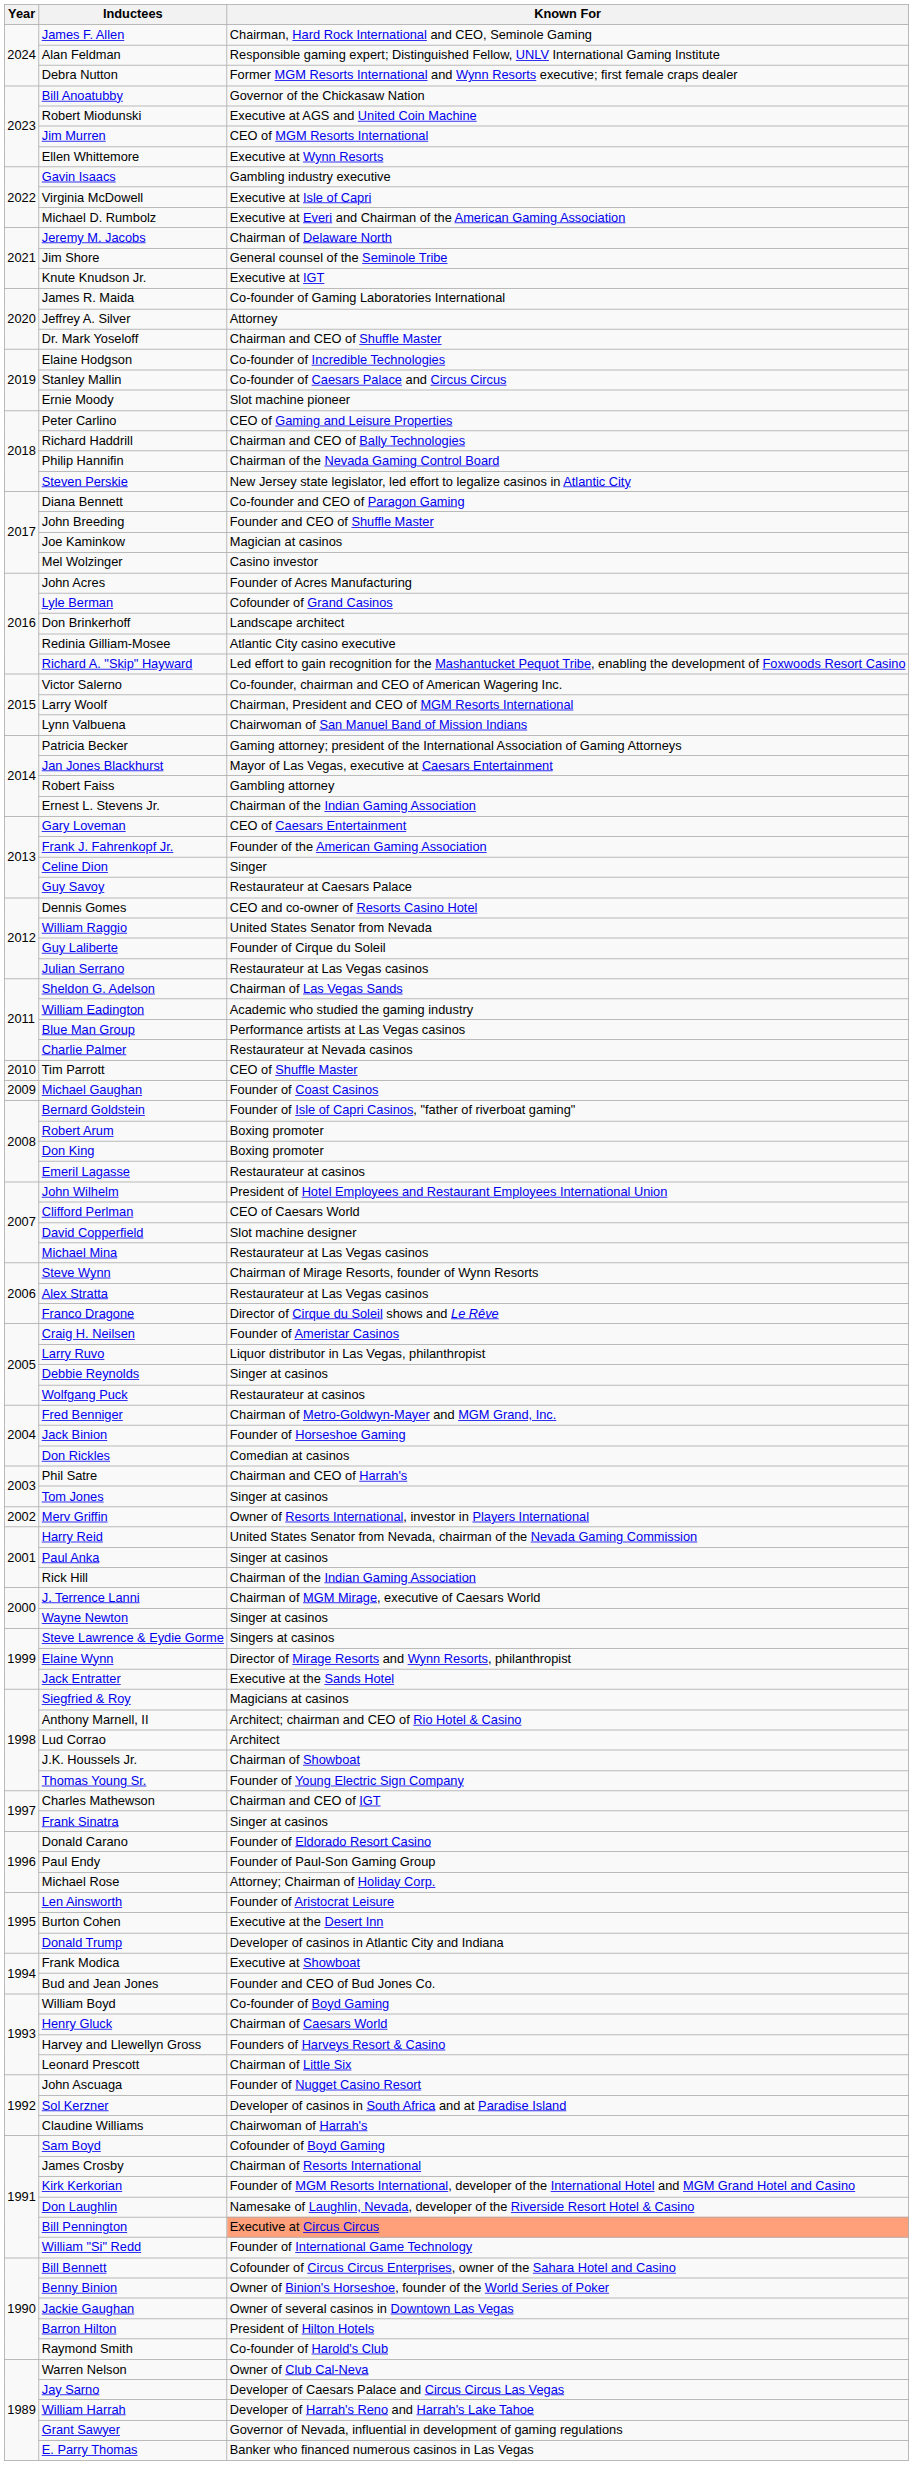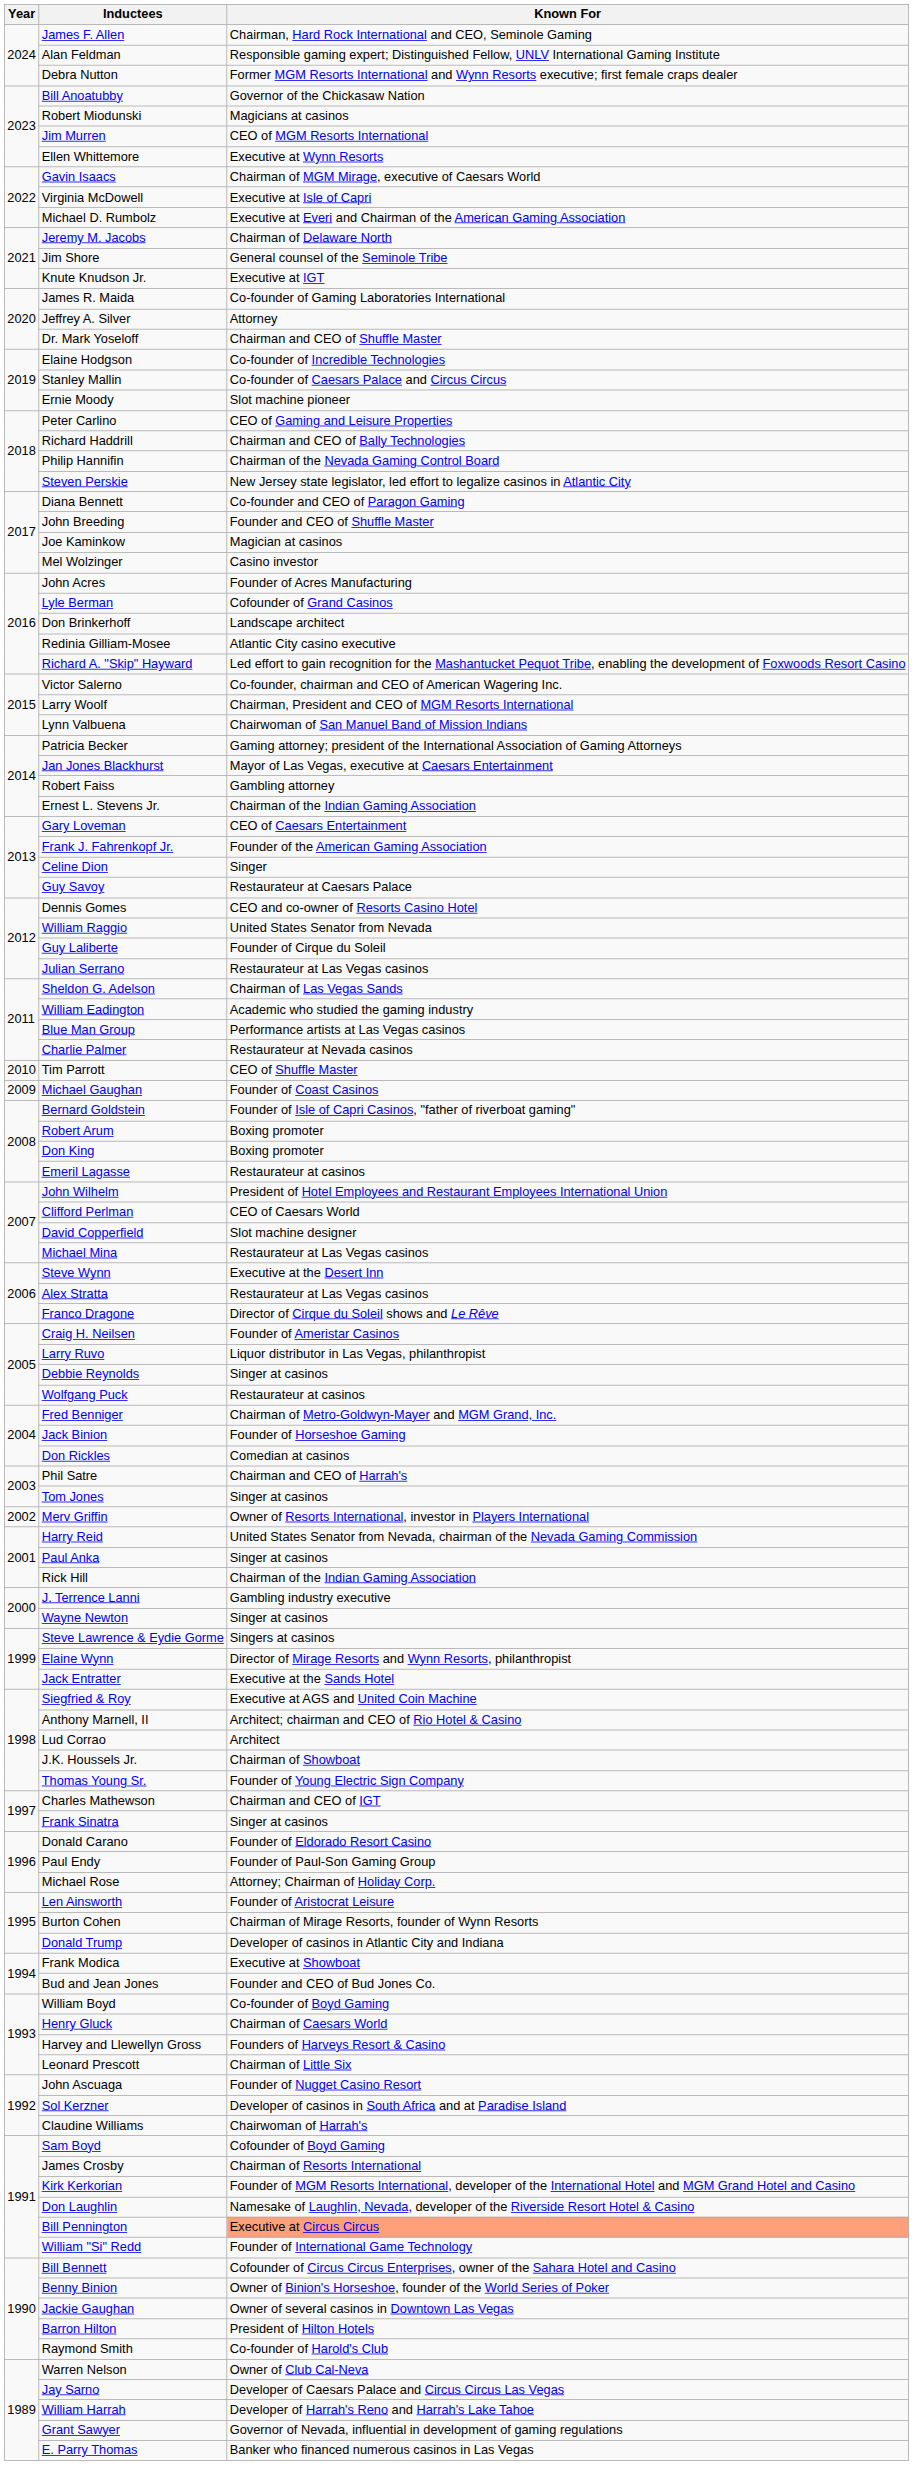 <table class="wikitable">
 <tr>
 <th>Year</th>
 <th>Inductees</th>
 <th>Known For</th>
 </tr>
 <tr>
 <td rowspan="3">2024</td>
 <td><a href='#'>James F. Allen</a></td>
 <td>Chairman, <a href='#'>Hard Rock International</a> and CEO, Seminole Gaming</td>
 </tr>
 <tr>
 <td>Alan Feldman</td>
 <td>Responsible gaming expert; Distinguished Fellow, <a href='#'>UNLV</a> International Gaming Institute</td>
 </tr>
 <tr>
 <td>Debra Nutton</td>
 <td>Former <a href='#'>MGM Resorts International</a> and <a href='#'>Wynn Resorts</a> executive; first female craps dealer</td>
 </tr>
 <tr>
 <td rowspan="4">2023</td>
 <td><a href='#'>Bill Anoatubby</a></td>
 <td>Governor of the Chickasaw Nation</td>
 </tr>
 <tr>
 <td>Robert Miodunski</td>
-<td>Executive at AGS and <a href='#'>United Coin Machine</a></td>
+<td>Magicians at casinos</td>
 </tr>
 <tr>
 <td><a href='#'>Jim Murren</a></td>
 <td>CEO of <a href='#'>MGM Resorts International</a></td>
 </tr>
 <tr>
 <td>Ellen Whittemore</td>
 <td>Executive at <a href='#'>Wynn Resorts</a></td>
 </tr>
 <tr>
 <td rowspan="3">2022</td>
 <td><a href='#'>Gavin Isaacs</a></td>
-<td>Gambling industry executive</td>
+<td>Chairman of <a href='#'>MGM Mirage</a>, executive of Caesars World</td>
 </tr>
 <tr>
 <td>Virginia McDowell</td>
 <td>Executive at <a href='#'>Isle of Capri</a></td>
 </tr>
 <tr>
 <td>Michael D. Rumbolz</td>
 <td>Executive at <a href='#'>Everi</a> and Chairman of the <a href='#'>American Gaming Association</a></td>
 </tr>
 <tr>
 <td rowspan="3">2021</td>
 <td><a href='#'>Jeremy M. Jacobs</a></td>
 <td>Chairman of <a href='#'>Delaware North</a></td>
 </tr>
 <tr>
 <td>Jim Shore</td>
 <td>General counsel of the <a href='#'>Seminole Tribe</a></td>
 </tr>
 <tr>
 <td>Knute Knudson Jr.</td>
 <td>Executive at <a href='#'>IGT</a></td>
 </tr>
 <tr>
 <td rowspan="3">2020</td>
 <td>James R. Maida</td>
 <td>Co-founder of Gaming Laboratories International</td>
 </tr>
 <tr>
 <td>Jeffrey A. Silver</td>
 <td>Attorney</td>
 </tr>
 <tr>
 <td>Dr. Mark Yoseloff</td>
 <td>Chairman and CEO of <a href='#'>Shuffle Master</a></td>
 </tr>
 <tr>
 <td rowspan="3">2019</td>
 <td>Elaine Hodgson</td>
 <td>Co-founder of <a href='#'>Incredible Technologies</a></td>
 </tr>
 <tr>
 <td>Stanley Mallin</td>
 <td>Co-founder of <a href='#'>Caesars Palace</a> and <a href='#'>Circus Circus</a></td>
 </tr>
 <tr>
 <td>Ernie Moody</td>
 <td>Slot machine pioneer</td>
 </tr>
 <tr>
 <td rowspan="4">2018</td>
 <td>Peter Carlino</td>
 <td>CEO of <a href='#'>Gaming and Leisure Properties</a></td>
 </tr>
 <tr>
 <td>Richard Haddrill</td>
 <td>Chairman and CEO of <a href='#'>Bally Technologies</a></td>
 </tr>
 <tr>
 <td>Philip Hannifin</td>
 <td>Chairman of the <a href='#'>Nevada Gaming Control Board</a></td>
 </tr>
 <tr>
 <td><a href='#'>Steven Perskie</a></td>
 <td>New Jersey state legislator, led effort to legalize casinos in <a href='#'>Atlantic City</a></td>
 </tr>
 <tr>
 <td rowspan="4">2017</td>
 <td>Diana Bennett</td>
 <td>Co-founder and CEO of <a href='#'>Paragon Gaming</a></td>
 </tr>
 <tr>
 <td>John Breeding</td>
 <td>Founder and CEO of <a href='#'>Shuffle Master</a></td>
 </tr>
 <tr>
 <td>Joe Kaminkow</td>
 <td>Magician at casinos</td>
 </tr>
 <tr>
 <td>Mel Wolzinger</td>
 <td>Casino investor</td>
 </tr>
 <tr>
 <td rowspan="5">2016</td>
 <td>John Acres</td>
 <td>Founder of Acres Manufacturing</td>
 </tr>
 <tr>
 <td><a href='#'>Lyle Berman</a></td>
 <td>Cofounder of <a href='#'>Grand Casinos</a></td>
 </tr>
 <tr>
 <td>Don Brinkerhoff</td>
 <td>Landscape architect</td>
 </tr>
 <tr>
 <td>Redinia Gilliam-Mosee</td>
 <td>Atlantic City casino executive</td>
 </tr>
 <tr>
 <td><a href='#'>Richard A. "Skip" Hayward</a></td>
 <td>Led effort to gain recognition for the <a href='#'>Mashantucket Pequot Tribe</a>, enabling the development of <a href='#'>Foxwoods Resort Casino</a></td>
 </tr>
 <tr>
 <td rowspan="3">2015</td>
 <td>Victor Salerno</td>
 <td>Co-founder, chairman and CEO of American Wagering Inc.</td>
 </tr>
 <tr>
 <td>Larry Woolf</td>
 <td>Chairman, President and CEO of <a href='#'>MGM Resorts International</a></td>
 </tr>
 <tr>
 <td>Lynn Valbuena</td>
 <td>Chairwoman of <a href='#'>San Manuel Band of Mission Indians</a></td>
 </tr>
 <tr>
 <td rowspan="4">2014</td>
 <td>Patricia Becker</td>
 <td>Gaming attorney; president of the International Association of Gaming Attorneys</td>
 </tr>
 <tr>
 <td><a href='#'>Jan Jones Blackhurst</a></td>
 <td>Mayor of Las Vegas, executive at <a href='#'>Caesars Entertainment</a></td>
 </tr>
 <tr>
 <td>Robert Faiss</td>
 <td>Gambling attorney</td>
 </tr>
 <tr>
 <td>Ernest L. Stevens Jr.</td>
 <td>Chairman of the <a href='#'>Indian Gaming Association</a></td>
 </tr>
 <tr>
 <td rowspan="4">2013</td>
 <td><a href='#'>Gary Loveman</a></td>
 <td>CEO of <a href='#'>Caesars Entertainment</a></td>
 </tr>
 <tr>
 <td><a href='#'>Frank J. Fahrenkopf Jr.</a></td>
 <td>Founder of the <a href='#'>American Gaming Association</a></td>
 </tr>
 <tr>
 <td><a href='#'>Celine Dion</a></td>
 <td>Singer</td>
 </tr>
 <tr>
 <td><a href='#'>Guy Savoy</a></td>
 <td>Restaurateur at Caesars Palace</td>
 </tr>
 <tr>
 <td rowspan="4">2012</td>
 <td>Dennis Gomes</td>
 <td>CEO and co-owner of <a href='#'>Resorts Casino Hotel</a></td>
 </tr>
 <tr>
 <td><a href='#'>William Raggio</a></td>
 <td>United States Senator from Nevada</td>
 </tr>
 <tr>
 <td><a href='#'>Guy Laliberte</a></td>
 <td>Founder of Cirque du Soleil</td>
 </tr>
 <tr>
 <td><a href='#'>Julian Serrano</a></td>
 <td>Restaurateur at Las Vegas casinos</td>
 </tr>
 <tr>
 <td rowspan="4">2011</td>
 <td><a href='#'>Sheldon G. Adelson</a></td>
 <td>Chairman of <a href='#'>Las Vegas Sands</a></td>
 </tr>
 <tr>
 <td><a href='#'>William Eadington</a></td>
 <td>Academic who studied the gaming industry</td>
 </tr>
 <tr>
 <td><a href='#'>Blue Man Group</a></td>
 <td>Performance artists at Las Vegas casinos</td>
 </tr>
 <tr>
 <td><a href='#'>Charlie Palmer</a></td>
 <td>Restaurateur at Nevada casinos</td>
 </tr>
 <tr>
 <td>2010</td>
 <td>Tim Parrott</td>
 <td>CEO of <a href='#'>Shuffle Master</a></td>
 </tr>
 <tr>
 <td>2009</td>
 <td><a href='#'>Michael Gaughan</a></td>
 <td>Founder of <a href='#'>Coast Casinos</a></td>
 </tr>
 <tr>
 <td rowspan="4">2008</td>
 <td><a href='#'>Bernard Goldstein</a></td>
 <td>Founder of <a href='#'>Isle of Capri Casinos</a>, "father of riverboat gaming"</td>
 </tr>
 <tr>
 <td><a href='#'>Robert Arum</a></td>
 <td>Boxing promoter</td>
 </tr>
 <tr>
 <td><a href='#'>Don King</a></td>
 <td>Boxing promoter</td>
 </tr>
 <tr>
 <td><a href='#'>Emeril Lagasse</a></td>
 <td>Restaurateur at casinos</td>
 </tr>
 <tr>
 <td rowspan="4">2007</td>
 <td><a href='#'>John Wilhelm</a></td>
 <td>President of <a href='#'>Hotel Employees and Restaurant Employees International Union</a></td>
 </tr>
 <tr>
 <td><a href='#'>Clifford Perlman</a></td>
 <td>CEO of Caesars World</td>
 </tr>
 <tr>
 <td><a href='#'>David Copperfield</a></td>
 <td>Slot machine designer</td>
 </tr>
 <tr>
 <td><a href='#'>Michael Mina</a></td>
 <td>Restaurateur at Las Vegas casinos</td>
 </tr>
 <tr>
 <td rowspan="3">2006</td>
 <td><a href='#'>Steve Wynn</a></td>
-<td>Chairman of Mirage Resorts, founder of Wynn Resorts</td>
+<td>Executive at the <a href='#'>Desert Inn</a></td>
 </tr>
 <tr>
 <td><a href='#'>Alex Stratta</a></td>
 <td>Restaurateur at Las Vegas casinos</td>
 </tr>
 <tr>
 <td><a href='#'>Franco Dragone</a></td>
 <td>Director of <a href='#'>Cirque du Soleil</a> shows and <em><a href='#'>Le Rêve</a></em></td>
 </tr>
 <tr>
 <td rowspan="4">2005</td>
 <td><a href='#'>Craig H. Neilsen</a></td>
 <td>Founder of <a href='#'>Ameristar Casinos</a></td>
 </tr>
 <tr>
 <td><a href='#'>Larry Ruvo</a></td>
 <td>Liquor distributor in Las Vegas, philanthropist</td>
 </tr>
 <tr>
 <td><a href='#'>Debbie Reynolds</a></td>
 <td>Singer at casinos</td>
 </tr>
 <tr>
 <td><a href='#'>Wolfgang Puck</a></td>
 <td>Restaurateur at casinos</td>
 </tr>
 <tr>
 <td rowspan="3">2004</td>
 <td><a href='#'>Fred Benniger</a></td>
 <td>Chairman of <a href='#'>Metro-Goldwyn-Mayer</a> and <a href='#'>MGM Grand, Inc.</a></td>
 </tr>
 <tr>
 <td><a href='#'>Jack Binion</a></td>
 <td>Founder of <a href='#'>Horseshoe Gaming</a></td>
 </tr>
 <tr>
 <td><a href='#'>Don Rickles</a></td>
 <td>Comedian at casinos</td>
 </tr>
 <tr>
 <td rowspan="2">2003</td>
 <td>Phil Satre</td>
 <td>Chairman and CEO of <a href='#'>Harrah's</a></td>
 </tr>
 <tr>
 <td><a href='#'>Tom Jones</a></td>
 <td>Singer at casinos</td>
 </tr>
 <tr>
 <td>2002</td>
 <td><a href='#'>Merv Griffin</a></td>
 <td>Owner of <a href='#'>Resorts International</a>, investor in <a href='#'>Players International</a></td>
 </tr>
 <tr>
 <td rowspan="3">2001</td>
 <td><a href='#'>Harry Reid</a></td>
 <td>United States Senator from Nevada, chairman of the <a href='#'>Nevada Gaming Commission</a></td>
 </tr>
 <tr>
 <td><a href='#'>Paul Anka</a></td>
 <td>Singer at casinos</td>
 </tr>
 <tr>
 <td>Rick Hill</td>
 <td>Chairman of the <a href='#'>Indian Gaming Association</a></td>
 </tr>
 <tr>
 <td rowspan="2">2000</td>
 <td><a href='#'>J. Terrence Lanni</a></td>
-<td>Chairman of <a href='#'>MGM Mirage</a>, executive of Caesars World</td>
+<td>Gambling industry executive</td>
 </tr>
 <tr>
 <td><a href='#'>Wayne Newton</a></td>
 <td>Singer at casinos</td>
 </tr>
 <tr>
 <td rowspan="3">1999</td>
 <td><a href='#'>Steve Lawrence & Eydie Gorme</a></td>
 <td>Singers at casinos</td>
 </tr>
 <tr>
 <td><a href='#'>Elaine Wynn</a></td>
 <td>Director of <a href='#'>Mirage Resorts</a> and <a href='#'>Wynn Resorts</a>, philanthropist</td>
 </tr>
 <tr>
 <td><a href='#'>Jack Entratter</a></td>
 <td>Executive at the <a href='#'>Sands Hotel</a></td>
 </tr>
 <tr>
 <td rowspan="5">1998</td>
 <td><a href='#'>Siegfried & Roy</a></td>
-<td>Magicians at casinos</td>
+<td>Executive at AGS and <a href='#'>United Coin Machine</a></td>
 </tr>
 <tr>
 <td>Anthony Marnell, II</td>
 <td>Architect; chairman and CEO of <a href='#'>Rio Hotel & Casino</a></td>
 </tr>
 <tr>
 <td>Lud Corrao</td>
 <td>Architect</td>
 </tr>
 <tr>
 <td>J.K. Houssels Jr.</td>
 <td>Chairman of <a href='#'>Showboat</a></td>
 </tr>
 <tr>
 <td><a href='#'>Thomas Young Sr.</a></td>
 <td>Founder of <a href='#'>Young Electric Sign Company</a></td>
 </tr>
 <tr>
 <td rowspan="2">1997</td>
 <td>Charles Mathewson</td>
 <td>Chairman and CEO of <a href='#'>IGT</a></td>
 </tr>
 <tr>
 <td><a href='#'>Frank Sinatra</a></td>
 <td>Singer at casinos</td>
 </tr>
 <tr>
 <td rowspan="3">1996</td>
 <td>Donald Carano</td>
 <td>Founder of <a href='#'>Eldorado Resort Casino</a></td>
 </tr>
 <tr>
 <td>Paul Endy</td>
 <td>Founder of Paul-Son Gaming Group</td>
 </tr>
 <tr>
 <td>Michael Rose</td>
 <td>Attorney; Chairman of <a href='#'>Holiday Corp.</a></td>
 </tr>
 <tr>
 <td rowspan="3">1995</td>
 <td><a href='#'>Len Ainsworth</a></td>
 <td>Founder of <a href='#'>Aristocrat Leisure</a></td>
 </tr>
 <tr>
 <td>Burton Cohen</td>
-<td>Executive at the <a href='#'>Desert Inn</a></td>
+<td>Chairman of Mirage Resorts, founder of Wynn Resorts</td>
 </tr>
 <tr>
 <td><a href='#'>Donald Trump</a></td>
 <td>Developer of casinos in Atlantic City and Indiana</td>
 </tr>
 <tr>
 <td rowspan="2">1994</td>
 <td>Frank Modica</td>
 <td>Executive at <a href='#'>Showboat</a></td>
 </tr>
 <tr>
 <td>Bud and Jean Jones</td>
 <td>Founder and CEO of Bud Jones Co.</td>
 </tr>
 <tr>
 <td rowspan="4">1993</td>
 <td>William Boyd</td>
 <td>Co-founder of <a href='#'>Boyd Gaming</a></td>
 </tr>
 <tr>
 <td><a href='#'>Henry Gluck</a></td>
 <td>Chairman of <a href='#'>Caesars World</a></td>
 </tr>
 <tr>
 <td>Harvey and Llewellyn Gross</td>
 <td>Founders of <a href='#'>Harveys Resort & Casino</a></td>
 </tr>
 <tr>
 <td>Leonard Prescott</td>
 <td>Chairman of <a href='#'>Little Six</a></td>
 </tr>
 <tr>
 <td rowspan="3">1992</td>
 <td>John Ascuaga</td>
 <td>Founder of <a href='#'>Nugget Casino Resort</a></td>
 </tr>
 <tr>
 <td><a href='#'>Sol Kerzner</a></td>
 <td>Developer of casinos in <a href='#'>South Africa</a> and at <a href='#'>Paradise Island</a></td>
 </tr>
 <tr>
 <td>Claudine Williams</td>
 <td>Chairwoman of <a href='#'>Harrah's</a></td>
 </tr>
 <tr>
 <td rowspan="6">1991</td>
 <td><a href='#'>Sam Boyd</a></td>
 <td>Cofounder of <a href='#'>Boyd Gaming</a></td>
 </tr>
 <tr>
 <td>James Crosby</td>
 <td>Chairman of <a href='#'>Resorts International</a></td>
 </tr>
 <tr>
 <td><a href='#'>Kirk Kerkorian</a></td>
 <td>Founder of <a href='#'>MGM Resorts International</a>, developer of the <a href='#'>International Hotel</a> and <a href='#'>MGM Grand Hotel and Casino</a></td>
 </tr>
 <tr>
 <td><a href='#'>Don Laughlin</a></td>
 <td>Namesake of <a href='#'>Laughlin, Nevada</a>, developer of the <a href='#'>Riverside Resort Hotel & Casino</a></td>
 </tr>
 <tr>
 <td><a href='#'>Bill Pennington</a></td>
 <td style="background: lightsalmon;">Executive at <a href='#'>Circus Circus</a></td>
 </tr>
 <tr>
 <td><a href='#'>William "Si" Redd</a></td>
 <td>Founder of <a href='#'>International Game Technology</a></td>
 </tr>
 <tr>
 <td rowspan="5">1990</td>
 <td><a href='#'>Bill Bennett</a></td>
 <td>Cofounder of <a href='#'>Circus Circus Enterprises</a>, owner of the <a href='#'>Sahara Hotel and Casino</a></td>
 </tr>
 <tr>
 <td><a href='#'>Benny Binion</a></td>
 <td>Owner of <a href='#'>Binion's Horseshoe</a>, founder of the <a href='#'>World Series of Poker</a></td>
 </tr>
 <tr>
 <td><a href='#'>Jackie Gaughan</a></td>
 <td>Owner of several casinos in <a href='#'>Downtown Las Vegas</a></td>
 </tr>
 <tr>
 <td><a href='#'>Barron Hilton</a></td>
 <td>President of <a href='#'>Hilton Hotels</a></td>
 </tr>
 <tr>
 <td>Raymond Smith</td>
 <td>Co-founder of <a href='#'>Harold's Club</a></td>
 </tr>
 <tr>
 <td rowspan="5">1989</td>
 <td>Warren Nelson</td>
 <td>Owner of <a href='#'>Club Cal-Neva</a></td>
 </tr>
 <tr>
 <td><a href='#'>Jay Sarno</a></td>
 <td>Developer of Caesars Palace and <a href='#'>Circus Circus Las Vegas</a></td>
 </tr>
 <tr>
 <td><a href='#'>William Harrah</a></td>
 <td>Developer of <a href='#'>Harrah's Reno</a> and <a href='#'>Harrah's Lake Tahoe</a></td>
 </tr>
 <tr>
 <td><a href='#'>Grant Sawyer</a></td>
 <td>Governor of Nevada, influential in development of gaming regulations</td>
 </tr>
 <tr>
 <td><a href='#'>E. Parry Thomas</a></td>
 <td>Banker who financed numerous casinos in Las Vegas</td>
 </tr>
 </table>
